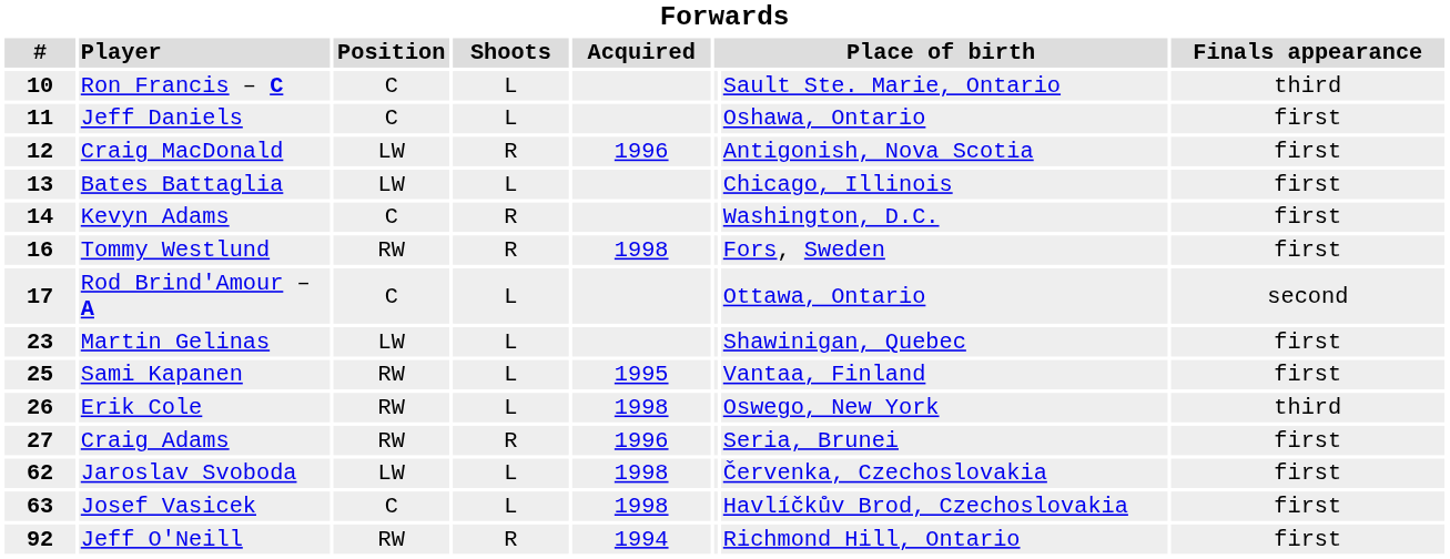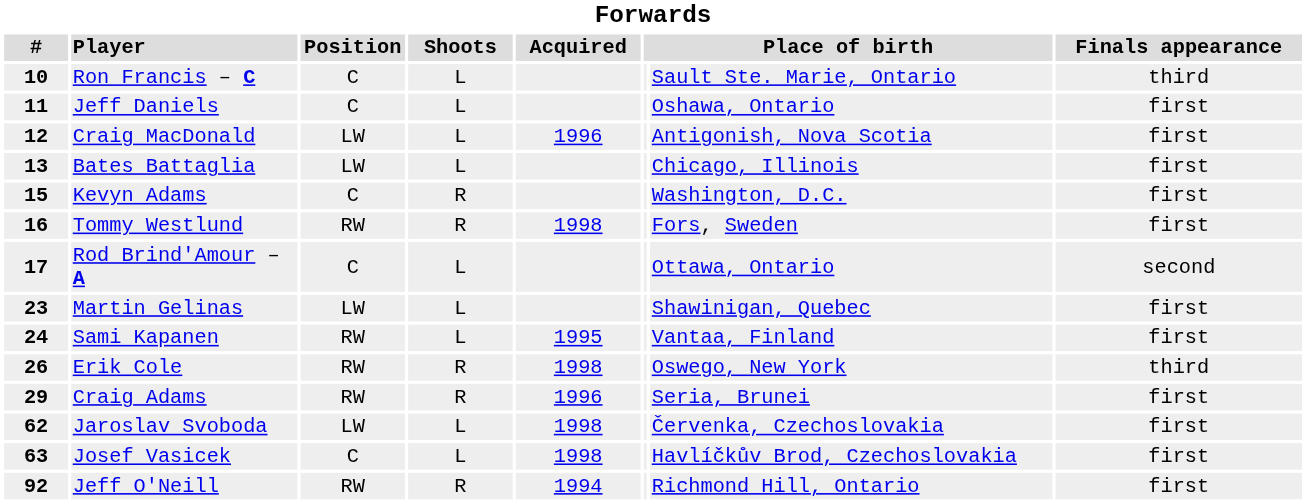 <table style="text-align:center;">
 <tr>
 <th colspan="9"><big>Forwards</big></th>
 </tr>
 <tr style="background:#dddddd;">
 <th style="width:3em">#</th>
 <th style="width:11em; text-align:left">Player</th>
 <th style="width:5em">Position</th>
 <th style="width:5em">Shoots</th>
 <th style="width:6em">Acquired</th>
 <th style="width:20em" colspan="2">Place of birth</th>
 <th style="width:12em">Finals appearance</th>
 </tr>
 <tr style="background:#eeeeee;">
 <td><strong>10</strong></td>
 <td align="left"><a href='#'>Ron Francis</a> – <strong><a href='#'>C</a></strong></td>
 <td>C</td>
 <td>L</td>
 <td></td>
 <td></td>
 <td align="left"><a href='#'>Sault Ste. Marie, Ontario</a></td>
 <td>third </td>
 </tr>
 <tr style="background:#eeeeee;">
 <td><strong>11</strong></td>
 <td align="left"><a href='#'>Jeff Daniels</a></td>
 <td>C</td>
 <td>L</td>
 <td></td>
 <td></td>
 <td align="left"><a href='#'>Oshawa, Ontario</a></td>
 <td>first</td>
 </tr>
 <tr style="background:#eeeeee;">
 <td><strong>12</strong></td>
 <td align="left"><a href='#'>Craig MacDonald</a></td>
 <td>LW</td>
-<td>R</td>
+<td>L</td>
 <td><a href='#'>1996</a></td>
 <td></td>
 <td align="left"><a href='#'>Antigonish, Nova Scotia</a></td>
 <td>first </td>
 </tr>
 <tr style="background:#eeeeee;">
 <td><strong>13</strong></td>
 <td align="left"><a href='#'>Bates Battaglia</a></td>
 <td>LW</td>
 <td>L</td>
 <td></td>
 <td></td>
 <td align="left"><a href='#'>Chicago, Illinois</a></td>
 <td>first</td>
 </tr>
 <tr style="background:#eeeeee;">
-<td><strong>14</strong></td>
+<td><strong>15</strong></td>
 <td align="left"><a href='#'>Kevyn Adams</a></td>
 <td>C</td>
 <td>R</td>
 <td></td>
 <td></td>
 <td align="left"><a href='#'>Washington, D.C.</a></td>
 <td>first</td>
 </tr>
 <tr style="background:#eeeeee;">
 <td><strong>16</strong></td>
 <td align="left"><a href='#'>Tommy Westlund</a></td>
 <td>RW</td>
 <td>R</td>
 <td><a href='#'>1998</a></td>
 <td></td>
 <td align="left"><a href='#'>Fors</a>, <a href='#'>Sweden</a></td>
 <td>first</td>
 </tr>
 <tr style="background:#eeeeee;">
 <td><strong>17</strong></td>
 <td align="left"><a href='#'>Rod Brind'Amour</a> – <strong><a href='#'>A</a></strong></td>
 <td>C</td>
 <td>L</td>
 <td></td>
 <td></td>
 <td align="left"><a href='#'>Ottawa, Ontario</a></td>
 <td>second </td>
 </tr>
 <tr style="background:#eeeeee;">
 <td><strong>23</strong></td>
 <td align="left"><a href='#'>Martin Gelinas</a></td>
 <td>LW</td>
 <td>L</td>
 <td></td>
 <td></td>
 <td align="left"><a href='#'>Shawinigan, Quebec</a></td>
 <td>first</td>
 </tr>
 <tr style="background:#eeeeee;">
-<td><strong>25</strong></td>
+<td><strong>24</strong></td>
 <td align="left"><a href='#'>Sami Kapanen</a></td>
 <td>RW</td>
 <td>L</td>
 <td><a href='#'>1995</a></td>
 <td></td>
 <td align="left"><a href='#'>Vantaa, Finland</a></td>
 <td>first</td>
 </tr>
 <tr style="background:#eeeeee;">
 <td><strong>26</strong></td>
 <td align="left"><a href='#'>Erik Cole</a></td>
 <td>RW</td>
-<td>L</td>
+<td>R</td>
 <td><a href='#'>1998</a></td>
 <td></td>
 <td align="left"><a href='#'>Oswego, New York</a></td>
 <td>third </td>
 </tr>
 <tr style="background:#eeeeee;">
-<td><strong>27</strong></td>
+<td><strong>29</strong></td>
 <td align="left"><a href='#'>Craig Adams</a></td>
 <td>RW</td>
 <td>R</td>
 <td><a href='#'>1996</a></td>
 <td></td>
 <td align="left"><a href='#'>Seria, Brunei</a></td>
 <td>first </td>
 </tr>
 <tr style="background:#eeeeee;">
 <td><strong>62</strong></td>
 <td align="left"><a href='#'>Jaroslav Svoboda</a></td>
 <td>LW</td>
 <td>L</td>
 <td><a href='#'>1998</a></td>
 <td></td>
 <td align="left"><a href='#'>Červenka, Czechoslovakia</a></td>
 <td>first</td>
 </tr>
 <tr style="background:#eeeeee;">
 <td><strong>63</strong></td>
 <td align="left"><a href='#'>Josef Vasicek</a></td>
 <td>C</td>
 <td>L</td>
 <td><a href='#'>1998</a></td>
 <td></td>
 <td align="left"><a href='#'>Havlíčkův Brod, Czechoslovakia</a></td>
 <td>first</td>
 </tr>
 <tr style="background:#eeeeee;">
 <td><strong>92</strong></td>
 <td align="left"><a href='#'>Jeff O'Neill</a></td>
 <td>RW</td>
 <td>R</td>
 <td><a href='#'>1994</a></td>
 <td></td>
 <td align="left"><a href='#'>Richmond Hill, Ontario</a></td>
 <td>first</td>
 </tr>
 </table>
